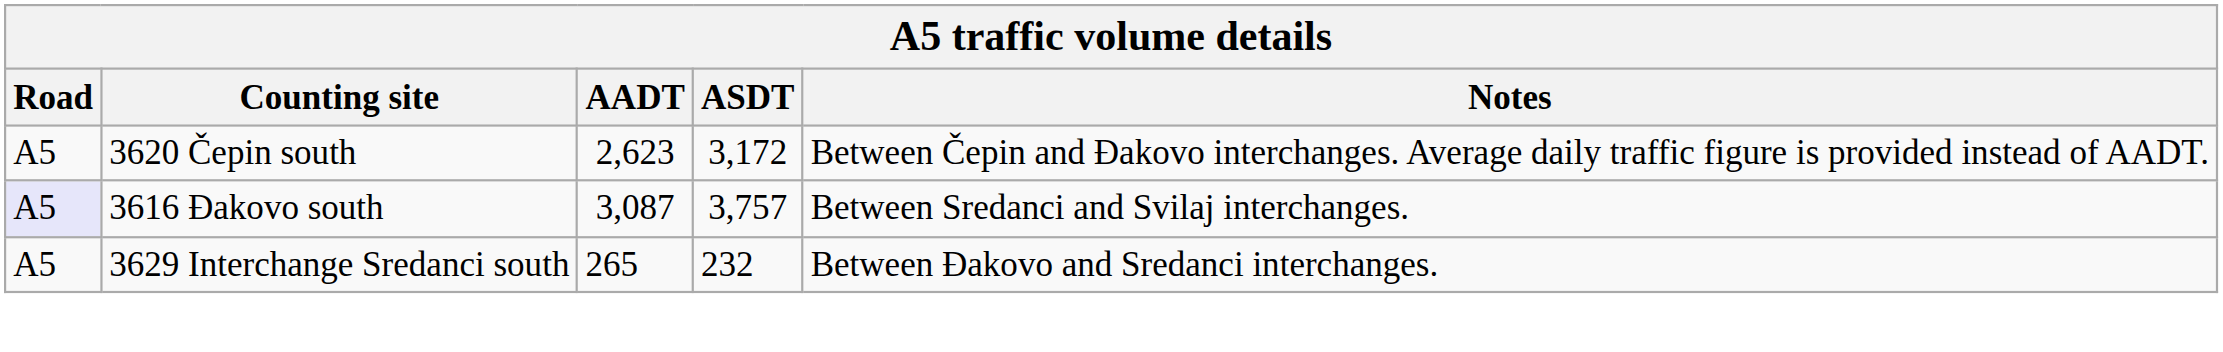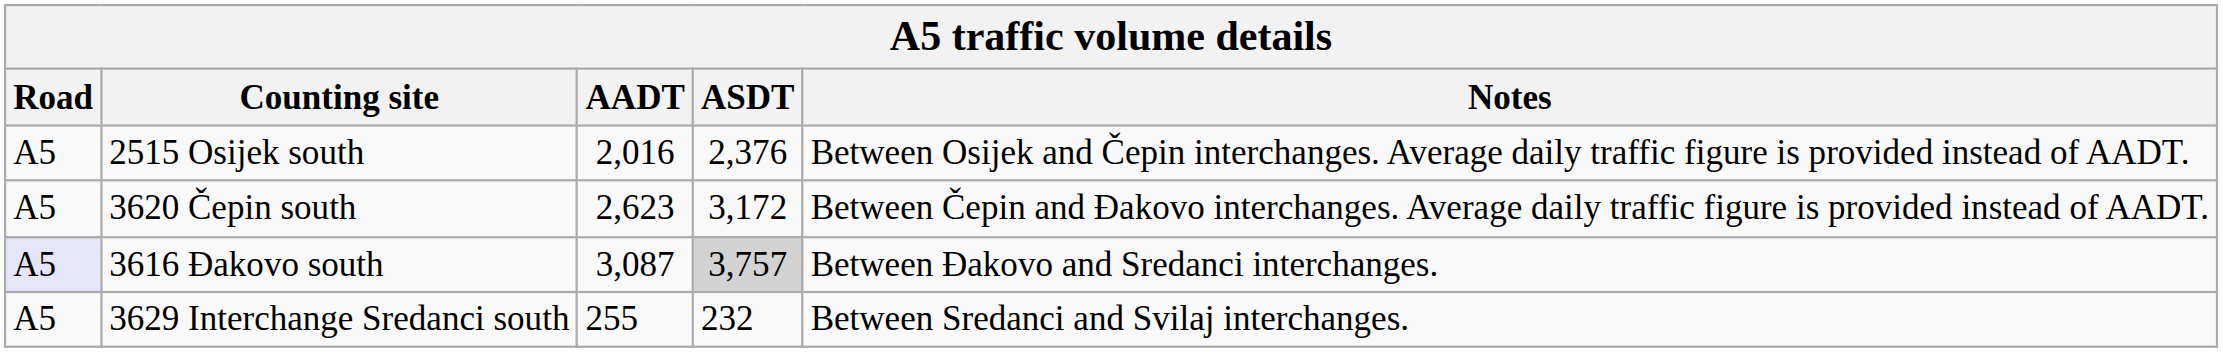 <table class="wikitable">
 <tr>
 <td colspan=5 bgcolor="#f2f2f2" align=center style=margin-top:15><big><strong>A5 traffic volume details</strong></big></td>
 </tr>
 <tr>
 <td align=center bgcolor="#f2f2f2"><strong>Road</strong></td>
 <td align=center bgcolor="#f2f2f2"><strong>Counting site</strong></td>
 <td align=center bgcolor="#f2f2f2"><strong>AADT</strong></td>
 <td align=center bgcolor="#f2f2f2"><strong>ASDT</strong></td>
 <td align=center bgcolor="#f2f2f2"><strong>Notes</strong></td>
 </tr>
 <tr>
 <td> A5</td>
+<td>2515 Osijek south</td>
+<td align=center>2,016</td>
+<td align=center>2,376</td>
+<td>Between Osijek and Čepin interchanges. Average daily traffic figure is provided instead of AADT.</td>
+</tr>
+<tr>
+<td> A5</td>
 <td>3620 Čepin south</td>
 <td align=center>2,623</td>
 <td align=center>3,172</td>
 <td>Between Čepin and Đakovo interchanges. Average daily traffic figure is provided instead of AADT.</td>
 </tr>
 <tr>
 <td style="background: lavender;"> A5</td>
 <td>3616 Đakovo south</td>
 <td align=center>3,087</td>
-<td align=center>3,757</td>
-<td>Between Sredanci and Svilaj interchanges.</td>
+<td align=center style="background: lightgrey;">3,757</td>
+<td>Between Đakovo and Sredanci interchanges.</td>
 </tr>
 <tr>
 <td> A5</td>
 <td>3629 Interchange Sredanci south</td>
-<td>265</td>
+<td>255</td>
 <td>232</td>
-<td>Between Đakovo and Sredanci interchanges.</td>
+<td>Between Sredanci and Svilaj interchanges.</td>
 </tr>
 </table>
